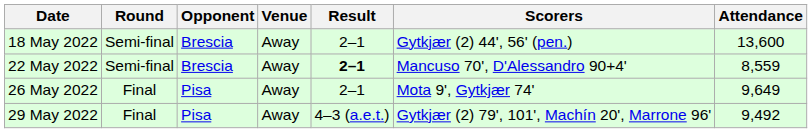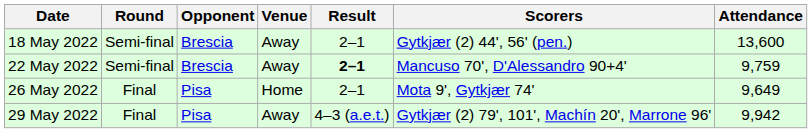 <table class="wikitable" style="text-align:left">
 <tr>
 <th>Date</th>
 <th>Round</th>
 <th>Opponent</th>
 <th>Venue</th>
 <th>Result</th>
 <th>Scorers</th>
 <th>Attendance</th>
 </tr>
 <tr style="background:#ddffdd">
 <td>18 May 2022</td>
 <td align="center">Semi-final</td>
 <td><a href='#'>Brescia</a></td>
 <td>Away</td>
 <td align="center">2–1</td>
 <td><a href='#'>Gytkjær</a> (2) 44', 56' (<a href='#'>pen.</a>)</td>
 <td align="center">13,600</td>
 </tr>
 <tr style="background:#ddffdd">
 <td>22 May 2022</td>
 <td align="center">Semi-final</td>
 <td><a href='#'>Brescia</a></td>
 <td>Away</td>
 <td align="center"><strong>2–1</strong></td>
 <td><a href='#'>Mancuso</a> 70', <a href='#'>D'Alessandro</a> 90+4'</td>
-<td align="center">8,559</td>
+<td align="center">9,759</td>
 </tr>
 <tr style="background:#ddffdd">
 <td>26 May 2022</td>
 <td align="center">Final</td>
 <td><a href='#'>Pisa</a></td>
-<td>Away</td>
+<td>Home</td>
 <td align="center">2–1</td>
 <td><a href='#'>Mota</a> 9', <a href='#'>Gytkjær</a> 74'</td>
 <td align="center">9,649</td>
 </tr>
 <tr style="background:#ddffdd">
 <td>29 May 2022</td>
 <td align="center">Final</td>
 <td><a href='#'>Pisa</a></td>
 <td>Away</td>
 <td align="center">4–3 (<a href='#'>a.e.t.</a>)</td>
 <td><a href='#'>Gytkjær</a> (2) 79', 101', <a href='#'>Machín</a> 20', <a href='#'>Marrone</a> 96'</td>
-<td align="center">9,492</td>
+<td align="center">9,942</td>
 </tr>
 </table>
